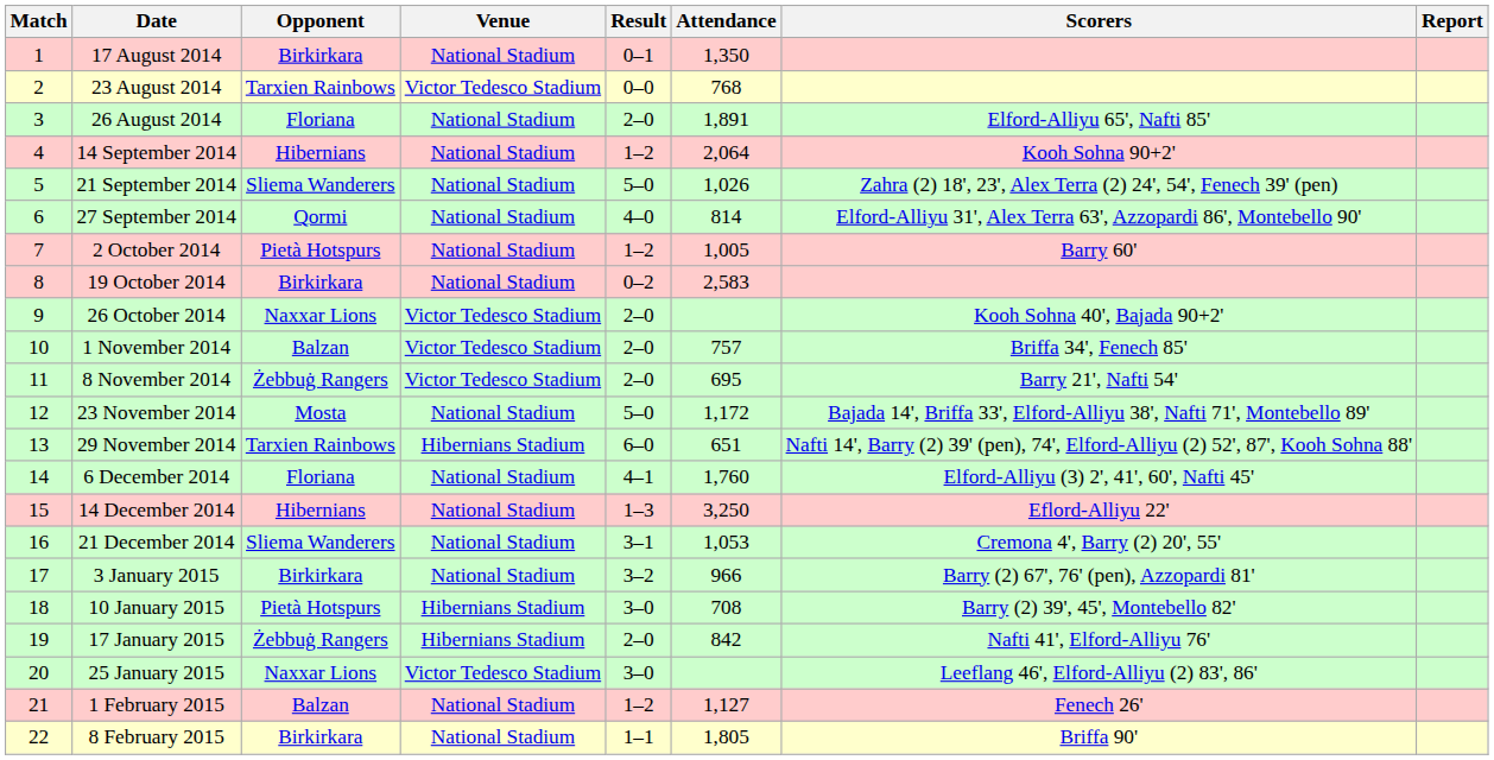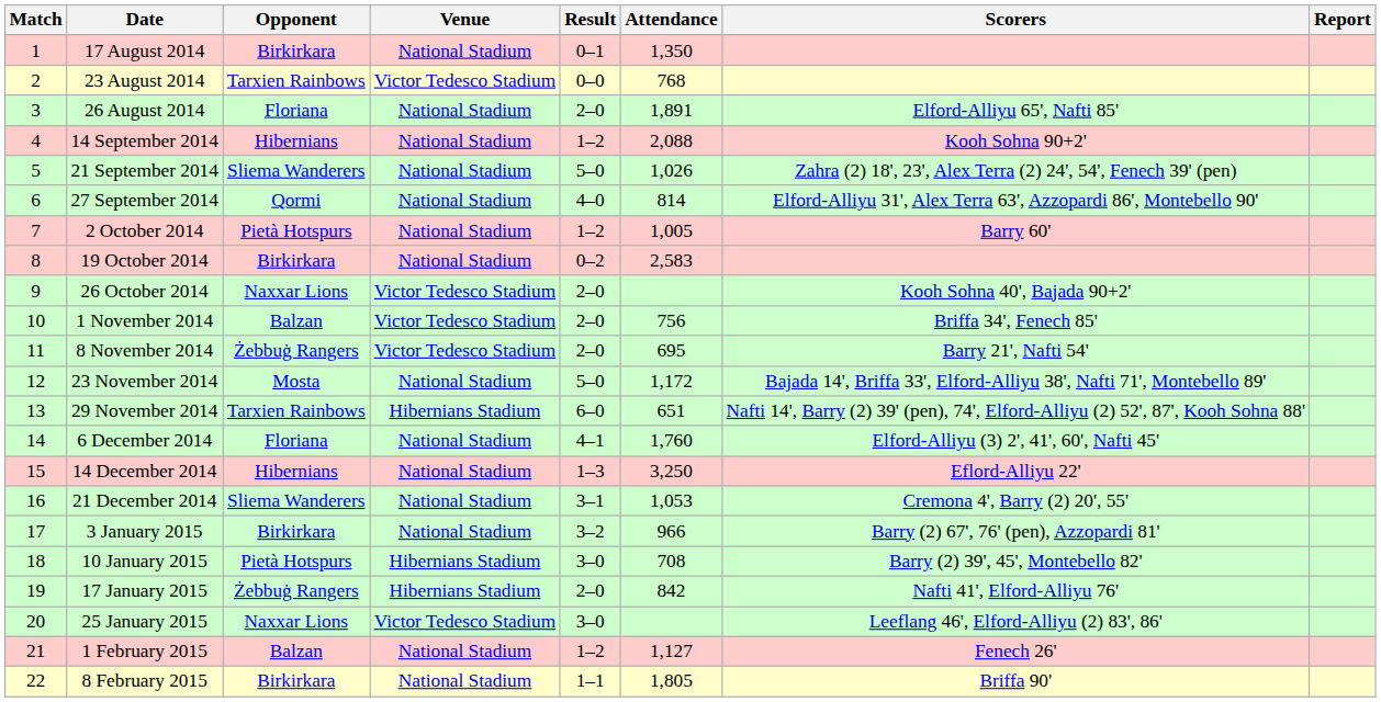 <table class="wikitable"|ordenable=si style="font-size:100%; text-align:center">
 <tr>
 <th>Match</th>
 <th>Date</th>
 <th>Opponent</th>
 <th>Venue</th>
 <th>Result</th>
 <th>Attendance</th>
 <th>Scorers</th>
 <th>Report</th>
 </tr>
 <tr style="background: #FFCCCC;">
 <td>1</td>
 <td>17 August 2014</td>
 <td><a href='#'>Birkirkara</a></td>
 <td><a href='#'>National Stadium</a></td>
 <td>0–1</td>
 <td>1,350</td>
 <td></td>
 <td></td>
 </tr>
 <tr style="background: #FFFFCC;">
 <td>2</td>
 <td>23 August 2014</td>
 <td><a href='#'>Tarxien Rainbows</a></td>
 <td><a href='#'>Victor Tedesco Stadium</a></td>
 <td>0–0</td>
 <td>768</td>
 <td></td>
 <td></td>
 </tr>
 <tr style="background: #CCFFCC;">
 <td>3</td>
 <td>26 August 2014</td>
 <td><a href='#'>Floriana</a></td>
 <td><a href='#'>National Stadium</a></td>
 <td>2–0</td>
 <td>1,891</td>
 <td><a href='#'>Elford-Alliyu</a> 65', <a href='#'>Nafti</a> 85'</td>
 <td></td>
 </tr>
 <tr style="background: #FFCCCC;">
 <td>4</td>
 <td>14 September 2014</td>
 <td><a href='#'>Hibernians</a></td>
 <td><a href='#'>National Stadium</a></td>
 <td>1–2</td>
-<td>2,064</td>
+<td>2,088</td>
 <td><a href='#'>Kooh Sohna</a> 90+2'</td>
 <td></td>
 </tr>
 <tr style="background: #CCFFCC;">
 <td>5</td>
 <td>21 September 2014</td>
 <td><a href='#'>Sliema Wanderers</a></td>
 <td><a href='#'>National Stadium</a></td>
 <td>5–0</td>
 <td>1,026</td>
 <td><a href='#'>Zahra</a> (2) 18', 23', <a href='#'>Alex Terra</a> (2) 24', 54', <a href='#'>Fenech</a> 39' (pen)</td>
 <td></td>
 </tr>
 <tr style="background: #CCFFCC;">
 <td>6</td>
 <td>27 September 2014</td>
 <td><a href='#'>Qormi</a></td>
 <td><a href='#'>National Stadium</a></td>
 <td>4–0</td>
 <td>814</td>
 <td><a href='#'>Elford-Alliyu</a> 31', <a href='#'>Alex Terra</a> 63', <a href='#'>Azzopardi</a> 86', <a href='#'>Montebello</a> 90'</td>
 <td></td>
 </tr>
 <tr style="background: #FFCCCC;">
 <td>7</td>
 <td>2 October 2014</td>
 <td><a href='#'>Pietà Hotspurs</a></td>
 <td><a href='#'>National Stadium</a></td>
 <td>1–2</td>
 <td>1,005</td>
 <td><a href='#'>Barry</a> 60'</td>
 <td></td>
 </tr>
 <tr style="background: #FFCCCC;">
 <td>8</td>
 <td>19 October 2014</td>
 <td><a href='#'>Birkirkara</a></td>
 <td><a href='#'>National Stadium</a></td>
 <td>0–2</td>
 <td>2,583</td>
 <td></td>
 <td></td>
 </tr>
 <tr style="background: #CCFFCC;">
 <td>9</td>
 <td>26 October 2014</td>
 <td><a href='#'>Naxxar Lions</a></td>
 <td><a href='#'>Victor Tedesco Stadium</a></td>
 <td>2–0</td>
 <td></td>
 <td><a href='#'>Kooh Sohna</a> 40', <a href='#'>Bajada</a> 90+2'</td>
 <td></td>
 </tr>
 <tr style="background: #CCFFCC;">
 <td>10</td>
 <td>1 November 2014</td>
 <td><a href='#'>Balzan</a></td>
 <td><a href='#'>Victor Tedesco Stadium</a></td>
 <td>2–0</td>
-<td>757</td>
+<td>756</td>
 <td><a href='#'>Briffa</a> 34', <a href='#'>Fenech</a> 85'</td>
 <td></td>
 </tr>
 <tr style="background: #CCFFCC;">
 <td>11</td>
 <td>8 November 2014</td>
 <td><a href='#'>Żebbuġ Rangers</a></td>
 <td><a href='#'>Victor Tedesco Stadium</a></td>
 <td>2–0</td>
 <td>695</td>
 <td><a href='#'>Barry</a> 21', <a href='#'>Nafti</a> 54'</td>
 <td></td>
 </tr>
 <tr style="background: #CCFFCC;">
 <td>12</td>
 <td>23 November 2014</td>
 <td><a href='#'>Mosta</a></td>
 <td><a href='#'>National Stadium</a></td>
 <td>5–0</td>
 <td>1,172</td>
 <td><a href='#'>Bajada</a> 14', <a href='#'>Briffa</a> 33', <a href='#'>Elford-Alliyu</a> 38', <a href='#'>Nafti</a> 71', <a href='#'>Montebello</a> 89'</td>
 <td></td>
 </tr>
 <tr style="background: #CCFFCC;">
 <td>13</td>
 <td>29 November 2014</td>
 <td><a href='#'>Tarxien Rainbows</a></td>
 <td><a href='#'>Hibernians Stadium</a></td>
 <td>6–0</td>
 <td>651</td>
 <td><a href='#'>Nafti</a> 14', <a href='#'>Barry</a> (2) 39' (pen), 74', <a href='#'>Elford-Alliyu</a> (2) 52', 87', <a href='#'>Kooh Sohna</a> 88'</td>
 <td></td>
 </tr>
 <tr style="background: #CCFFCC;">
 <td>14</td>
 <td>6 December 2014</td>
 <td><a href='#'>Floriana</a></td>
 <td><a href='#'>National Stadium</a></td>
 <td>4–1</td>
 <td>1,760</td>
 <td><a href='#'>Elford-Alliyu</a> (3) 2', 41', 60', <a href='#'>Nafti</a> 45'</td>
 <td></td>
 </tr>
 <tr style="background: #FFCCCC;">
 <td>15</td>
 <td>14 December 2014</td>
 <td><a href='#'>Hibernians</a></td>
 <td><a href='#'>National Stadium</a></td>
 <td>1–3</td>
 <td>3,250</td>
 <td><a href='#'>Eflord-Alliyu</a> 22'</td>
 <td></td>
 </tr>
 <tr style="background: #CCFFCC;">
 <td>16</td>
 <td>21 December 2014</td>
 <td><a href='#'>Sliema Wanderers</a></td>
 <td><a href='#'>National Stadium</a></td>
 <td>3–1</td>
 <td>1,053</td>
 <td><a href='#'>Cremona</a> 4', <a href='#'>Barry</a> (2) 20', 55'</td>
 <td></td>
 </tr>
 <tr style="background: #CCFFCC;">
 <td>17</td>
 <td>3 January 2015</td>
 <td><a href='#'>Birkirkara</a></td>
 <td><a href='#'>National Stadium</a></td>
 <td>3–2</td>
 <td>966</td>
 <td><a href='#'>Barry</a> (2) 67', 76' (pen), <a href='#'>Azzopardi</a> 81'</td>
 <td></td>
 </tr>
 <tr style="background: #CCFFCC;">
 <td>18</td>
 <td>10 January 2015</td>
 <td><a href='#'>Pietà Hotspurs</a></td>
 <td><a href='#'>Hibernians Stadium</a></td>
 <td>3–0</td>
 <td>708</td>
 <td><a href='#'>Barry</a> (2) 39', 45', <a href='#'>Montebello</a> 82'</td>
 <td></td>
 </tr>
 <tr style="background: #CCFFCC;">
 <td>19</td>
 <td>17 January 2015</td>
 <td><a href='#'>Żebbuġ Rangers</a></td>
 <td><a href='#'>Hibernians Stadium</a></td>
 <td>2–0</td>
 <td>842</td>
 <td><a href='#'>Nafti</a> 41', <a href='#'>Elford-Alliyu</a> 76'</td>
 <td></td>
 </tr>
 <tr style="background: #CCFFCC;">
 <td>20</td>
 <td>25 January 2015</td>
 <td><a href='#'>Naxxar Lions</a></td>
 <td><a href='#'>Victor Tedesco Stadium</a></td>
 <td>3–0</td>
 <td></td>
 <td><a href='#'>Leeflang</a> 46', <a href='#'>Elford-Alliyu</a> (2) 83', 86'</td>
 <td></td>
 </tr>
 <tr style="background: #FFCCCC;">
 <td>21</td>
 <td>1 February 2015</td>
 <td><a href='#'>Balzan</a></td>
 <td><a href='#'>National Stadium</a></td>
 <td>1–2</td>
 <td>1,127</td>
 <td><a href='#'>Fenech</a> 26'</td>
 <td></td>
 </tr>
 <tr style="background: #FFFFCC;">
 <td>22</td>
 <td>8 February 2015</td>
 <td><a href='#'>Birkirkara</a></td>
 <td><a href='#'>National Stadium</a></td>
 <td>1–1</td>
 <td>1,805</td>
 <td><a href='#'>Briffa</a> 90'</td>
 <td></td>
 </tr>
 </table>
